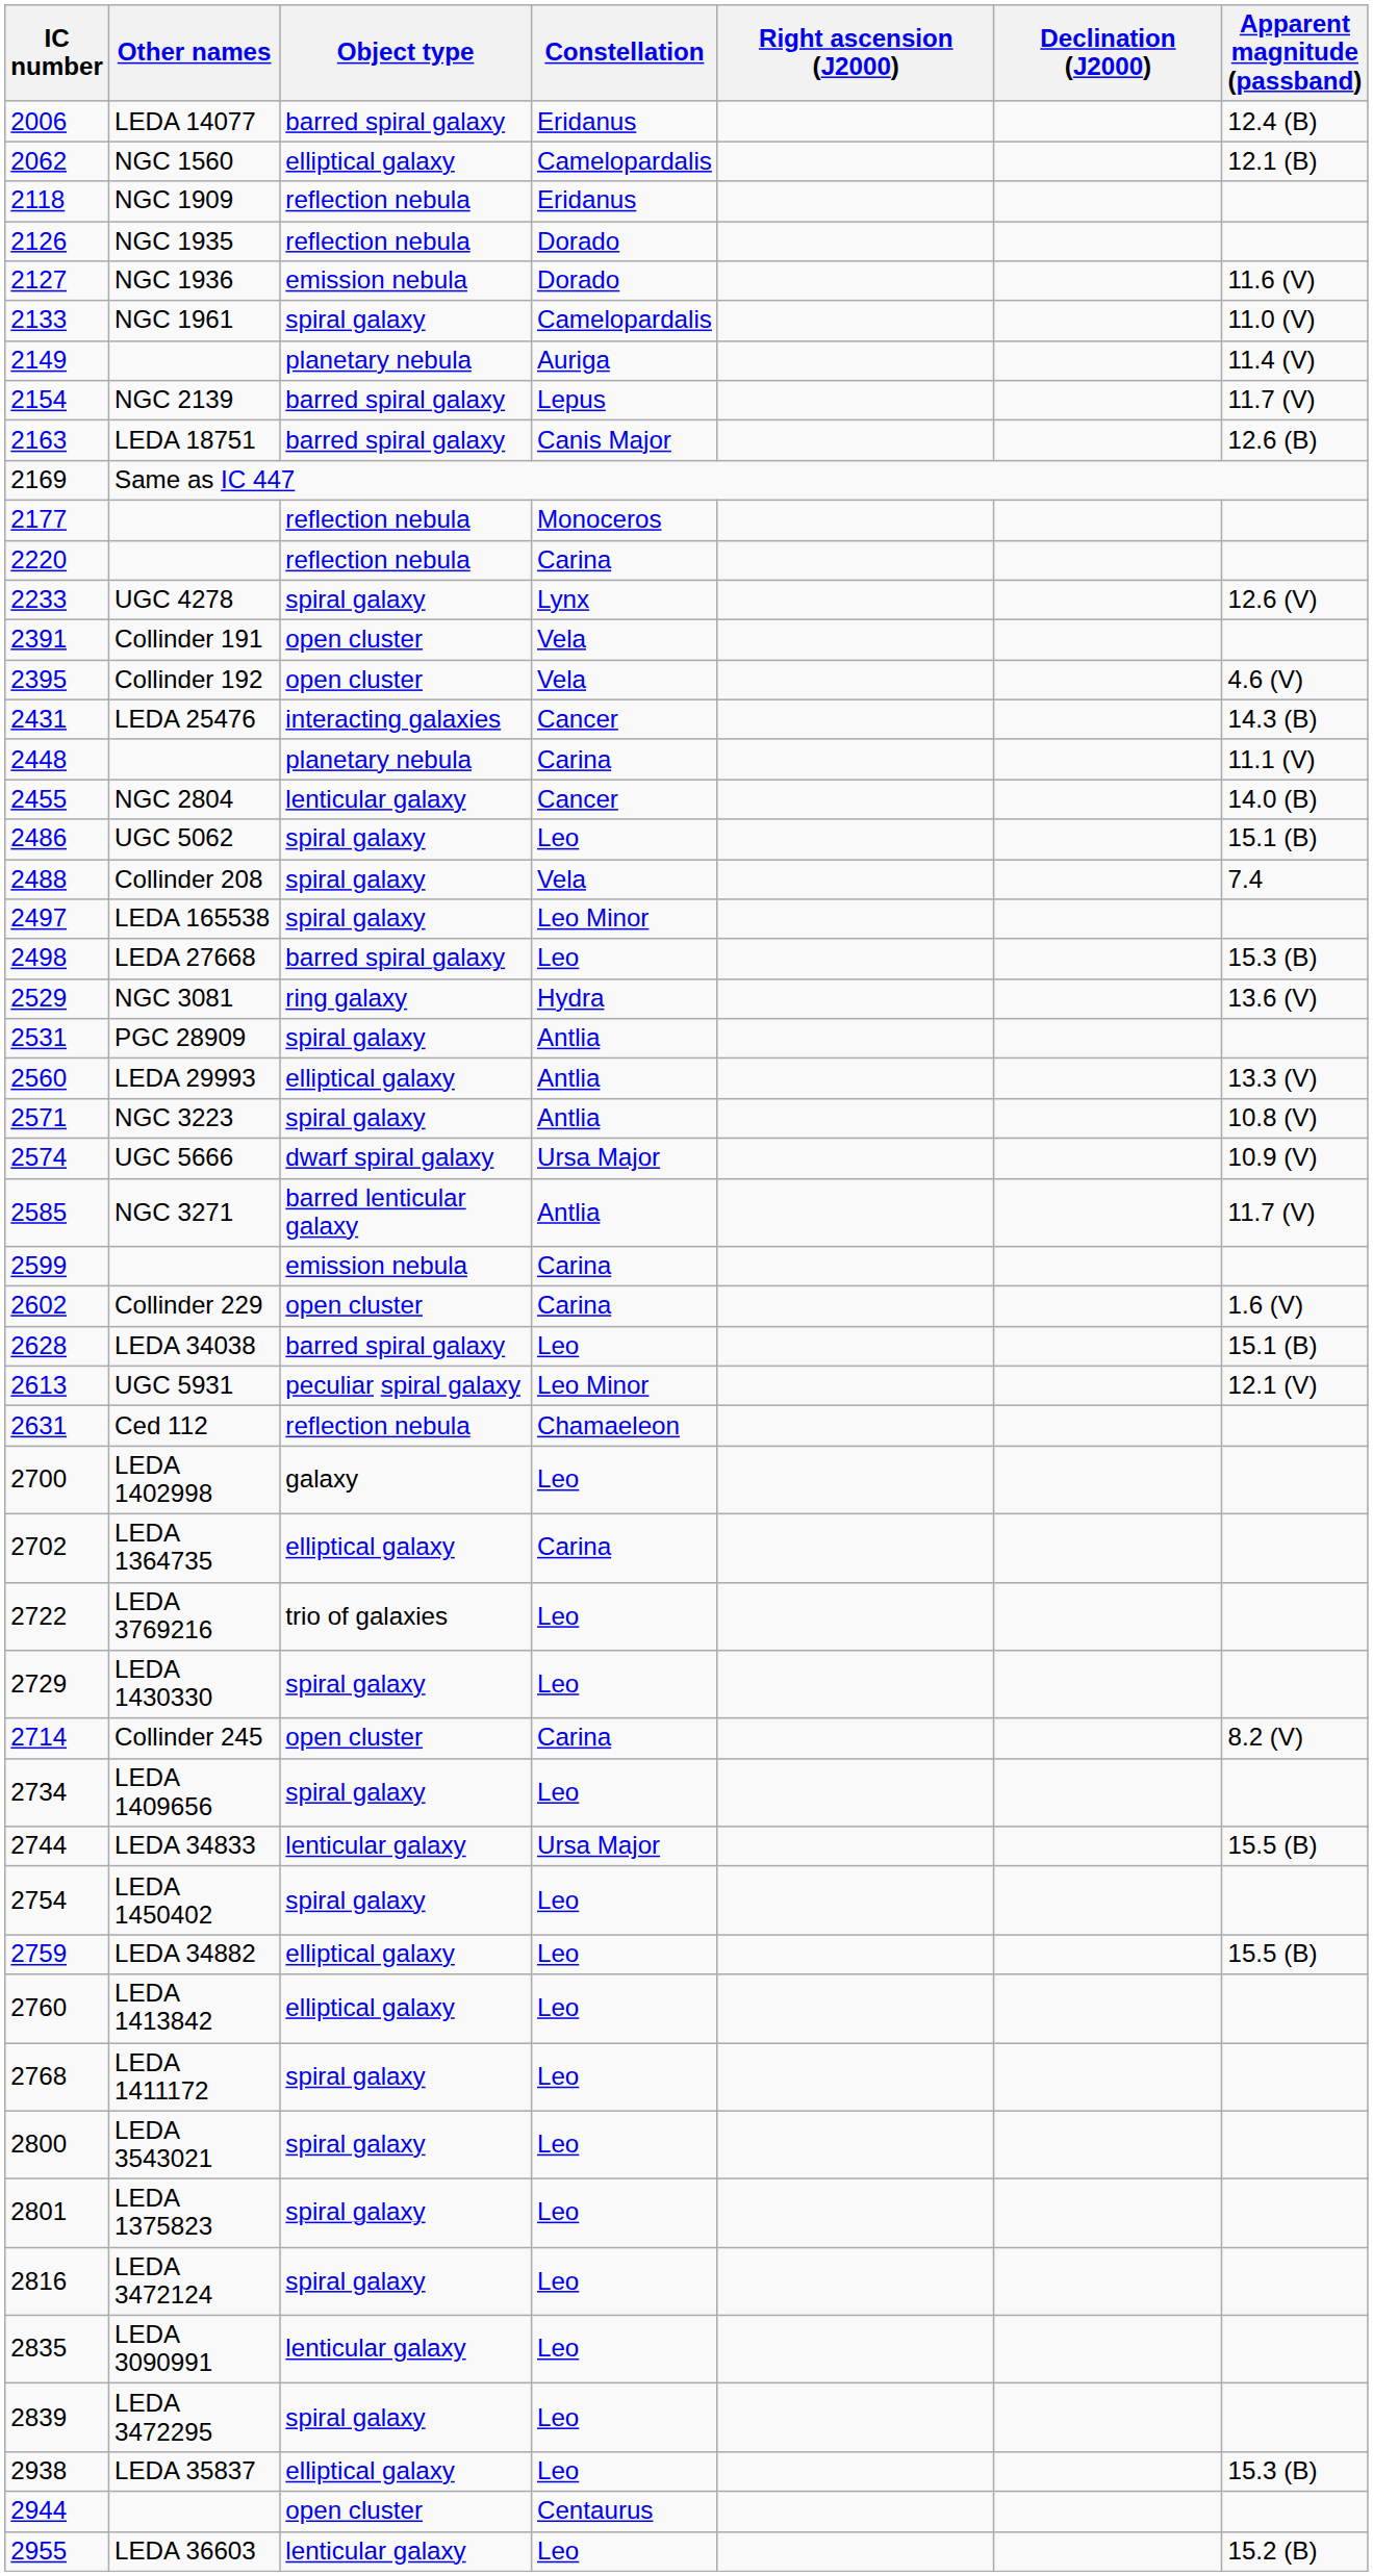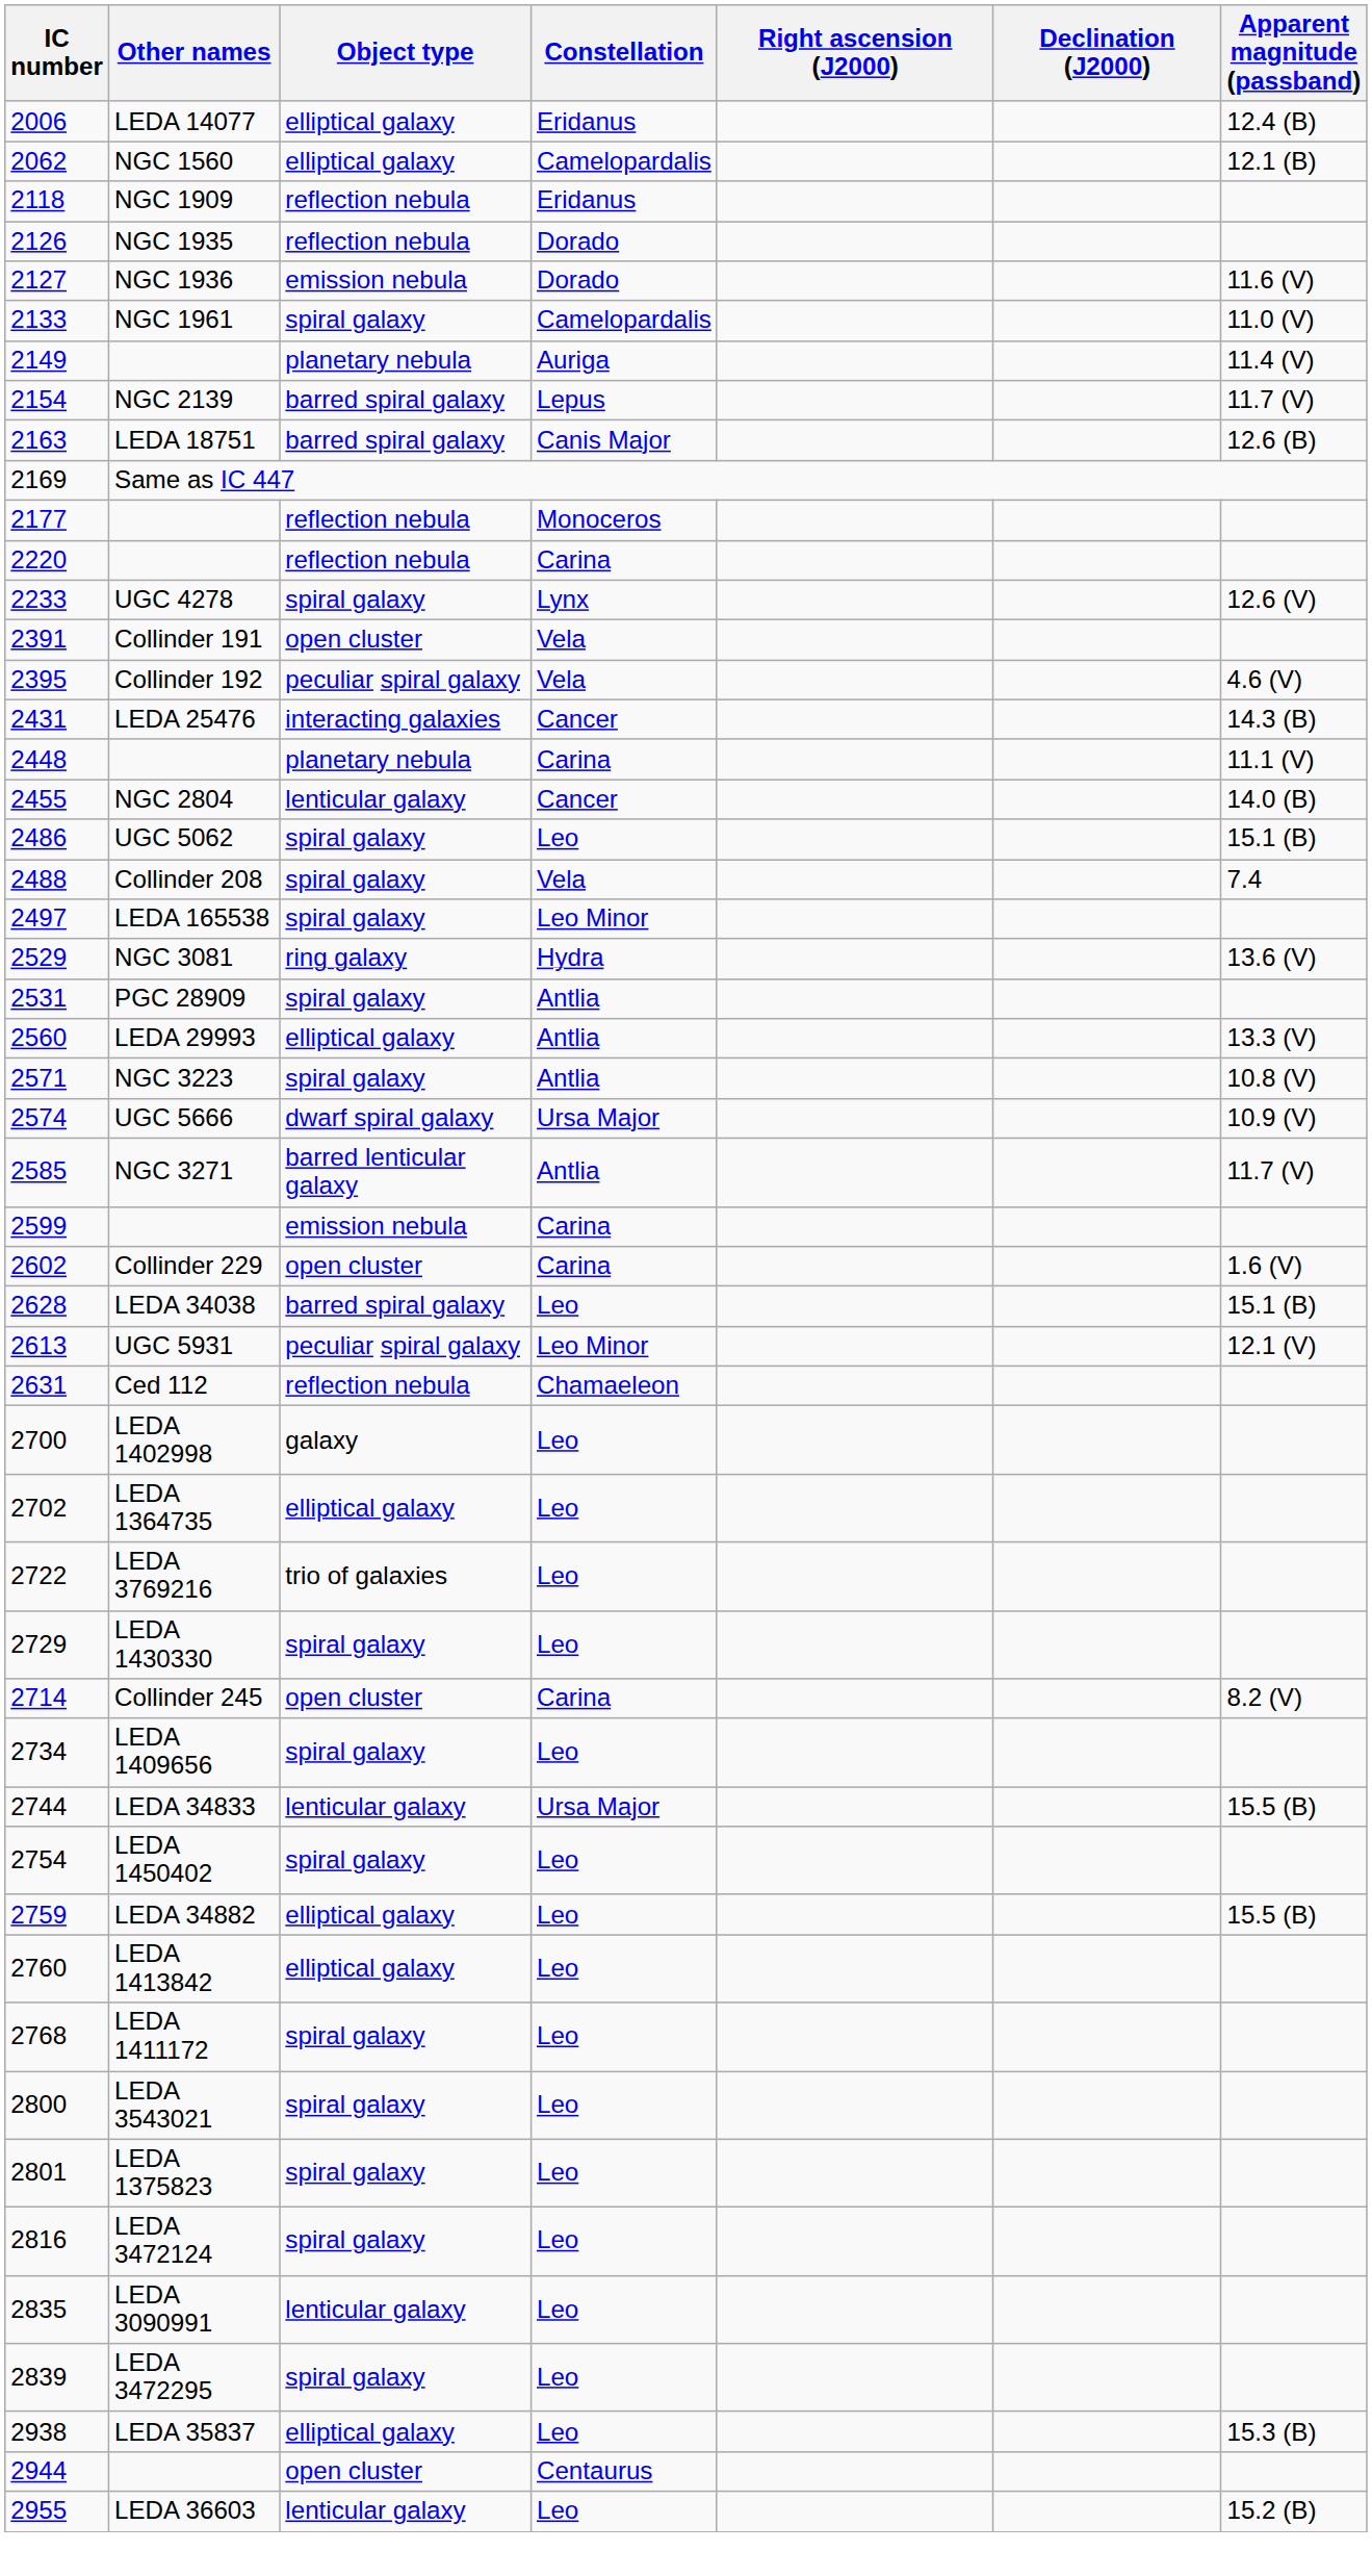 <table class="wikitable sortable">
 <tr>
 <th style="width: 5%;">IC number</th>
 <th><a href='#'>Other names</a></th>
 <th><a href='#'>Object type</a></th>
 <th><a href='#'>Constellation</a></th>
 <th><a href='#'>Right ascension</a> (<a href='#'>J2000</a>)</th>
 <th><a href='#'>Declination</a> (<a href='#'>J2000</a>)</th>
 <th style="width: 10%;"><a href='#'>Apparent magnitude</a> (<a href='#'>passband</a>)</th>
 </tr>
 <tr>
 <td><a href='#'>2006</a></td>
 <td>LEDA 14077</td>
-<td><a href='#'>barred spiral galaxy</a></td>
+<td><a href='#'>elliptical galaxy</a></td>
 <td><a href='#'>Eridanus</a></td>
 <td></td>
 <td></td>
 <td>12.4 (B)</td>
 </tr>
 <tr>
 <td><a href='#'>2062</a></td>
 <td>NGC 1560</td>
 <td><a href='#'>elliptical galaxy</a></td>
 <td><a href='#'>Camelopardalis</a></td>
 <td></td>
 <td></td>
 <td>12.1 (B)</td>
 </tr>
 <tr>
 <td><a href='#'>2118</a></td>
 <td>NGC 1909</td>
 <td><a href='#'>reflection nebula</a></td>
 <td><a href='#'>Eridanus</a></td>
 <td></td>
 <td></td>
 <td></td>
 </tr>
 <tr>
 <td><a href='#'>2126</a></td>
 <td>NGC 1935</td>
 <td><a href='#'>reflection nebula</a></td>
 <td><a href='#'>Dorado</a></td>
 <td></td>
 <td></td>
 <td></td>
 </tr>
 <tr>
 <td><a href='#'>2127</a></td>
 <td>NGC 1936</td>
 <td><a href='#'>emission nebula</a></td>
 <td><a href='#'>Dorado</a></td>
 <td></td>
 <td></td>
 <td>11.6 (V)</td>
 </tr>
 <tr>
 <td><a href='#'>2133</a></td>
 <td>NGC 1961</td>
 <td><a href='#'>spiral galaxy</a></td>
 <td><a href='#'>Camelopardalis</a></td>
 <td></td>
 <td></td>
 <td>11.0 (V)</td>
 </tr>
 <tr>
 <td><a href='#'>2149</a></td>
 <td></td>
 <td><a href='#'>planetary nebula</a></td>
 <td><a href='#'>Auriga</a></td>
 <td></td>
 <td></td>
 <td>11.4 (V)</td>
 </tr>
 <tr>
 <td><a href='#'>2154</a></td>
 <td>NGC 2139</td>
 <td><a href='#'>barred spiral galaxy</a></td>
 <td><a href='#'>Lepus</a></td>
 <td></td>
 <td></td>
 <td>11.7 (V)</td>
 </tr>
 <tr>
 <td><a href='#'>2163</a></td>
 <td>LEDA 18751</td>
 <td><a href='#'>barred spiral galaxy</a></td>
 <td><a href='#'>Canis Major</a></td>
 <td></td>
 <td></td>
 <td>12.6 (B)</td>
 </tr>
 <tr>
 <td>2169</td>
 <td colspan="6">Same as <a href='#'>IC 447</a></td>
 </tr>
 <tr>
 <td><a href='#'>2177</a></td>
 <td></td>
 <td><a href='#'>reflection nebula</a></td>
 <td><a href='#'>Monoceros</a></td>
 <td></td>
 <td></td>
 <td></td>
 </tr>
 <tr>
 <td><a href='#'>2220</a></td>
 <td></td>
 <td><a href='#'>reflection nebula</a></td>
 <td><a href='#'>Carina</a></td>
 <td></td>
 <td></td>
 <td></td>
 </tr>
 <tr>
 <td><a href='#'>2233</a></td>
 <td>UGC 4278</td>
 <td><a href='#'>spiral galaxy</a></td>
 <td><a href='#'>Lynx</a></td>
 <td></td>
 <td></td>
 <td>12.6 (V)</td>
 </tr>
 <tr>
 <td><a href='#'>2391</a></td>
 <td>Collinder 191</td>
 <td><a href='#'>open cluster</a></td>
 <td><a href='#'>Vela</a></td>
 <td></td>
 <td></td>
 <td></td>
 </tr>
 <tr>
 <td><a href='#'>2395</a></td>
 <td>Collinder 192</td>
-<td><a href='#'>open cluster</a></td>
+<td><a href='#'>peculiar</a> <a href='#'>spiral galaxy</a></td>
 <td><a href='#'>Vela</a></td>
 <td></td>
 <td></td>
 <td>4.6 (V)</td>
 </tr>
 <tr>
 <td><a href='#'>2431</a></td>
 <td>LEDA 25476</td>
 <td><a href='#'>interacting galaxies</a></td>
 <td><a href='#'>Cancer</a></td>
 <td></td>
 <td></td>
 <td>14.3 (B)</td>
 </tr>
 <tr>
 <td><a href='#'>2448</a></td>
 <td></td>
 <td><a href='#'>planetary nebula</a></td>
 <td><a href='#'>Carina</a></td>
 <td></td>
 <td></td>
 <td>11.1 (V)</td>
 </tr>
 <tr>
 <td><a href='#'>2455</a></td>
 <td>NGC 2804</td>
 <td><a href='#'>lenticular galaxy</a></td>
 <td><a href='#'>Cancer</a></td>
 <td></td>
 <td></td>
 <td>14.0 (B)</td>
 </tr>
 <tr>
 <td><a href='#'>2486</a></td>
 <td>UGC 5062</td>
 <td><a href='#'>spiral galaxy</a></td>
 <td><a href='#'>Leo</a></td>
 <td></td>
 <td></td>
 <td>15.1 (B)</td>
 </tr>
 <tr>
 <td><a href='#'>2488</a></td>
 <td>Collinder 208</td>
 <td><a href='#'>spiral galaxy</a></td>
 <td><a href='#'>Vela</a></td>
 <td></td>
 <td></td>
 <td>7.4</td>
 </tr>
 <tr>
 <td><a href='#'>2497</a></td>
 <td>LEDA 165538</td>
 <td><a href='#'>spiral galaxy</a></td>
 <td><a href='#'>Leo Minor</a></td>
 <td></td>
 <td></td>
 <td></td>
-</tr>
-<tr>
-<td><a href='#'>2498</a></td>
-<td>LEDA 27668</td>
-<td><a href='#'>barred spiral galaxy</a></td>
-<td><a href='#'>Leo</a></td>
-<td></td>
-<td></td>
-<td>15.3 (B)</td>
 </tr>
 <tr>
 <td><a href='#'>2529</a></td>
 <td>NGC 3081</td>
 <td><a href='#'>ring galaxy</a></td>
 <td><a href='#'>Hydra</a></td>
 <td></td>
 <td></td>
 <td>13.6 (V)</td>
 </tr>
 <tr>
 <td><a href='#'>2531</a></td>
 <td>PGC 28909</td>
 <td><a href='#'>spiral galaxy</a></td>
 <td><a href='#'>Antlia</a></td>
 <td></td>
 <td></td>
 <td></td>
 </tr>
 <tr>
 <td><a href='#'>2560</a></td>
 <td>LEDA 29993</td>
 <td><a href='#'>elliptical galaxy</a></td>
 <td><a href='#'>Antlia</a></td>
 <td></td>
 <td></td>
 <td>13.3 (V)</td>
 </tr>
 <tr>
 <td><a href='#'>2571</a></td>
 <td>NGC 3223</td>
 <td><a href='#'>spiral galaxy</a></td>
 <td><a href='#'>Antlia</a></td>
 <td></td>
 <td></td>
 <td>10.8 (V)</td>
 </tr>
 <tr>
 <td><a href='#'>2574</a></td>
 <td>UGC 5666</td>
 <td><a href='#'>dwarf spiral galaxy</a></td>
 <td><a href='#'>Ursa Major</a></td>
 <td></td>
 <td></td>
 <td>10.9 (V)</td>
 </tr>
 <tr>
 <td><a href='#'>2585</a></td>
 <td>NGC 3271</td>
 <td><a href='#'>barred lenticular galaxy</a></td>
 <td><a href='#'>Antlia</a></td>
 <td></td>
 <td></td>
 <td>11.7 (V)</td>
 </tr>
 <tr>
 <td><a href='#'>2599</a></td>
 <td></td>
 <td><a href='#'>emission nebula</a></td>
 <td><a href='#'>Carina</a></td>
 <td></td>
 <td></td>
 <td></td>
 </tr>
 <tr>
 <td><a href='#'>2602</a></td>
 <td>Collinder 229</td>
 <td><a href='#'>open cluster</a></td>
 <td><a href='#'>Carina</a></td>
 <td></td>
 <td></td>
 <td>1.6 (V)</td>
 </tr>
 <tr>
 <td><a href='#'>2628</a></td>
 <td>LEDA 34038</td>
 <td><a href='#'>barred spiral galaxy</a></td>
 <td><a href='#'>Leo</a></td>
 <td></td>
 <td></td>
 <td>15.1 (B)</td>
 </tr>
 <tr>
 <td><a href='#'>2613</a></td>
 <td>UGC 5931</td>
 <td><a href='#'>peculiar</a> <a href='#'>spiral galaxy</a></td>
 <td><a href='#'>Leo Minor</a></td>
 <td></td>
 <td></td>
 <td>12.1 (V)</td>
 </tr>
 <tr>
 <td><a href='#'>2631</a></td>
 <td>Ced 112</td>
 <td><a href='#'>reflection nebula</a></td>
 <td><a href='#'>Chamaeleon</a></td>
 <td></td>
 <td></td>
 <td></td>
 </tr>
 <tr>
 <td>2700</td>
 <td>LEDA 1402998</td>
 <td>galaxy</td>
 <td><a href='#'>Leo</a></td>
 <td></td>
 <td></td>
 <td></td>
 </tr>
 <tr>
 <td>2702</td>
 <td>LEDA 1364735</td>
 <td><a href='#'>elliptical galaxy</a></td>
-<td><a href='#'>Carina</a></td>
+<td><a href='#'>Leo</a></td>
 <td></td>
 <td></td>
 <td></td>
 </tr>
 <tr>
 <td>2722</td>
 <td>LEDA 3769216</td>
 <td>trio of galaxies</td>
 <td><a href='#'>Leo</a></td>
 <td></td>
 <td></td>
 <td></td>
 </tr>
 <tr>
 <td>2729</td>
 <td>LEDA 1430330</td>
 <td><a href='#'>spiral galaxy</a></td>
 <td><a href='#'>Leo</a></td>
 <td></td>
 <td></td>
 <td></td>
 </tr>
 <tr>
 <td><a href='#'>2714</a></td>
 <td>Collinder 245</td>
 <td><a href='#'>open cluster</a></td>
 <td><a href='#'>Carina</a></td>
 <td></td>
 <td></td>
 <td>8.2 (V)</td>
 </tr>
 <tr>
 <td>2734</td>
 <td>LEDA 1409656</td>
 <td><a href='#'>spiral galaxy</a></td>
 <td><a href='#'>Leo</a></td>
 <td></td>
 <td></td>
 <td></td>
 </tr>
 <tr>
 <td>2744</td>
 <td>LEDA 34833</td>
 <td><a href='#'>lenticular galaxy</a></td>
 <td><a href='#'>Ursa Major</a></td>
 <td></td>
 <td></td>
 <td>15.5 (B)</td>
 </tr>
 <tr>
 <td>2754</td>
 <td>LEDA 1450402</td>
 <td><a href='#'>spiral galaxy</a></td>
 <td><a href='#'>Leo</a></td>
 <td></td>
 <td></td>
 <td></td>
 </tr>
 <tr>
 <td><a href='#'>2759</a></td>
 <td>LEDA 34882</td>
 <td><a href='#'>elliptical galaxy</a></td>
 <td><a href='#'>Leo</a></td>
 <td></td>
 <td></td>
 <td>15.5 (B)</td>
 </tr>
 <tr>
 <td>2760</td>
 <td>LEDA 1413842</td>
 <td><a href='#'>elliptical galaxy</a></td>
 <td><a href='#'>Leo</a></td>
 <td></td>
 <td></td>
 <td></td>
 </tr>
 <tr>
 <td>2768</td>
 <td>LEDA 1411172</td>
 <td><a href='#'>spiral galaxy</a></td>
 <td><a href='#'>Leo</a></td>
 <td></td>
 <td></td>
 <td></td>
 </tr>
 <tr>
 <td>2800</td>
 <td>LEDA 3543021</td>
 <td><a href='#'>spiral galaxy</a></td>
 <td><a href='#'>Leo</a></td>
 <td></td>
 <td></td>
 <td></td>
 </tr>
 <tr>
 <td>2801</td>
 <td>LEDA 1375823</td>
 <td><a href='#'>spiral galaxy</a></td>
 <td><a href='#'>Leo</a></td>
 <td></td>
 <td></td>
 <td></td>
 </tr>
 <tr>
 <td>2816</td>
 <td>LEDA 3472124</td>
 <td><a href='#'>spiral galaxy</a></td>
 <td><a href='#'>Leo</a></td>
 <td></td>
 <td></td>
 <td></td>
 </tr>
 <tr>
 <td>2835</td>
 <td>LEDA 3090991</td>
 <td><a href='#'>lenticular galaxy</a></td>
 <td><a href='#'>Leo</a></td>
 <td></td>
 <td></td>
 <td></td>
 </tr>
 <tr>
 <td>2839</td>
 <td>LEDA 3472295</td>
 <td><a href='#'>spiral galaxy</a></td>
 <td><a href='#'>Leo</a></td>
 <td></td>
 <td></td>
 <td></td>
 </tr>
 <tr>
 <td>2938</td>
 <td>LEDA 35837</td>
 <td><a href='#'>elliptical galaxy</a></td>
 <td><a href='#'>Leo</a></td>
 <td></td>
 <td></td>
 <td>15.3 (B)</td>
 </tr>
 <tr>
 <td><a href='#'>2944</a></td>
 <td></td>
 <td><a href='#'>open cluster</a></td>
 <td><a href='#'>Centaurus</a></td>
 <td></td>
 <td></td>
 <td></td>
 </tr>
 <tr>
 <td><a href='#'>2955</a></td>
 <td>LEDA 36603</td>
 <td><a href='#'>lenticular galaxy</a></td>
 <td><a href='#'>Leo</a></td>
 <td></td>
 <td></td>
 <td>15.2 (B)</td>
 </tr>
 </table>
